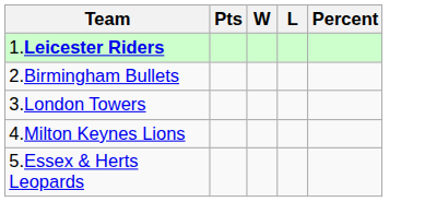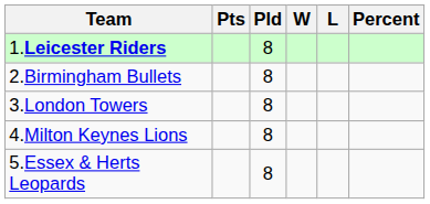 <table class="wikitable" style="text-align: center;">
 <tr>
 <th style="width:175px;">Team</th>
 <th style="width:20px;" abbr="Points">Pts</th>
+<th style="width:20px;" abbr="Played">Pld</th>
 <th style="width:20px;" abbr="Won">W</th>
 <th style="width:20px;" abbr="Lost">L</th>
 <th style="width:20px;" abbr="Percentage">Percent</th>
 </tr>
 <tr style="background:#cfc;">
 <td style="text-align:left;">1.<strong><a href='#'>Leicester Riders</a></strong></td>
 <td></td>
+<td>8</td>
 <td></td>
 <td></td>
 <td></td>
 </tr>
 <tr>
 <td style="text-align:left;">2.<a href='#'>Birmingham Bullets</a></td>
 <td></td>
+<td>8</td>
 <td></td>
 <td></td>
 <td></td>
 </tr>
 <tr>
 <td style="text-align:left;">3.<a href='#'>London Towers</a></td>
 <td></td>
+<td>8</td>
 <td></td>
 <td></td>
 <td></td>
 </tr>
 <tr>
 <td style="text-align:left;">4.<a href='#'>Milton Keynes Lions</a></td>
 <td></td>
+<td>8</td>
 <td></td>
 <td></td>
 <td></td>
 </tr>
 <tr>
 <td style="text-align:left;">5.<a href='#'>Essex & Herts Leopards</a></td>
 <td></td>
+<td>8</td>
 <td></td>
 <td></td>
 <td></td>
 </tr>
 </table>
